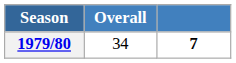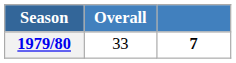 <table class="wikitable" style="font-size:86%; text-align:center; border:grey solid 1px; border-collapse:collapse; background:#ffffff;">
 <tr>
 <th style="background-color:#369; color:white; width:60px;"> Season </th>
 <th style="background-color:#4180be; color:white; width:55px;">Overall</th>
 <th style="background-color:#4180be; color:white; width:55px;"></th>
 </tr>
 <tr>
 <th scope=row align=center><a href='#'>1979/80</a></th>
-<td align=center>34</td>
+<td align=center>33</td>
 <td align=center><strong>7</strong></td>
 </tr>
 </table>
